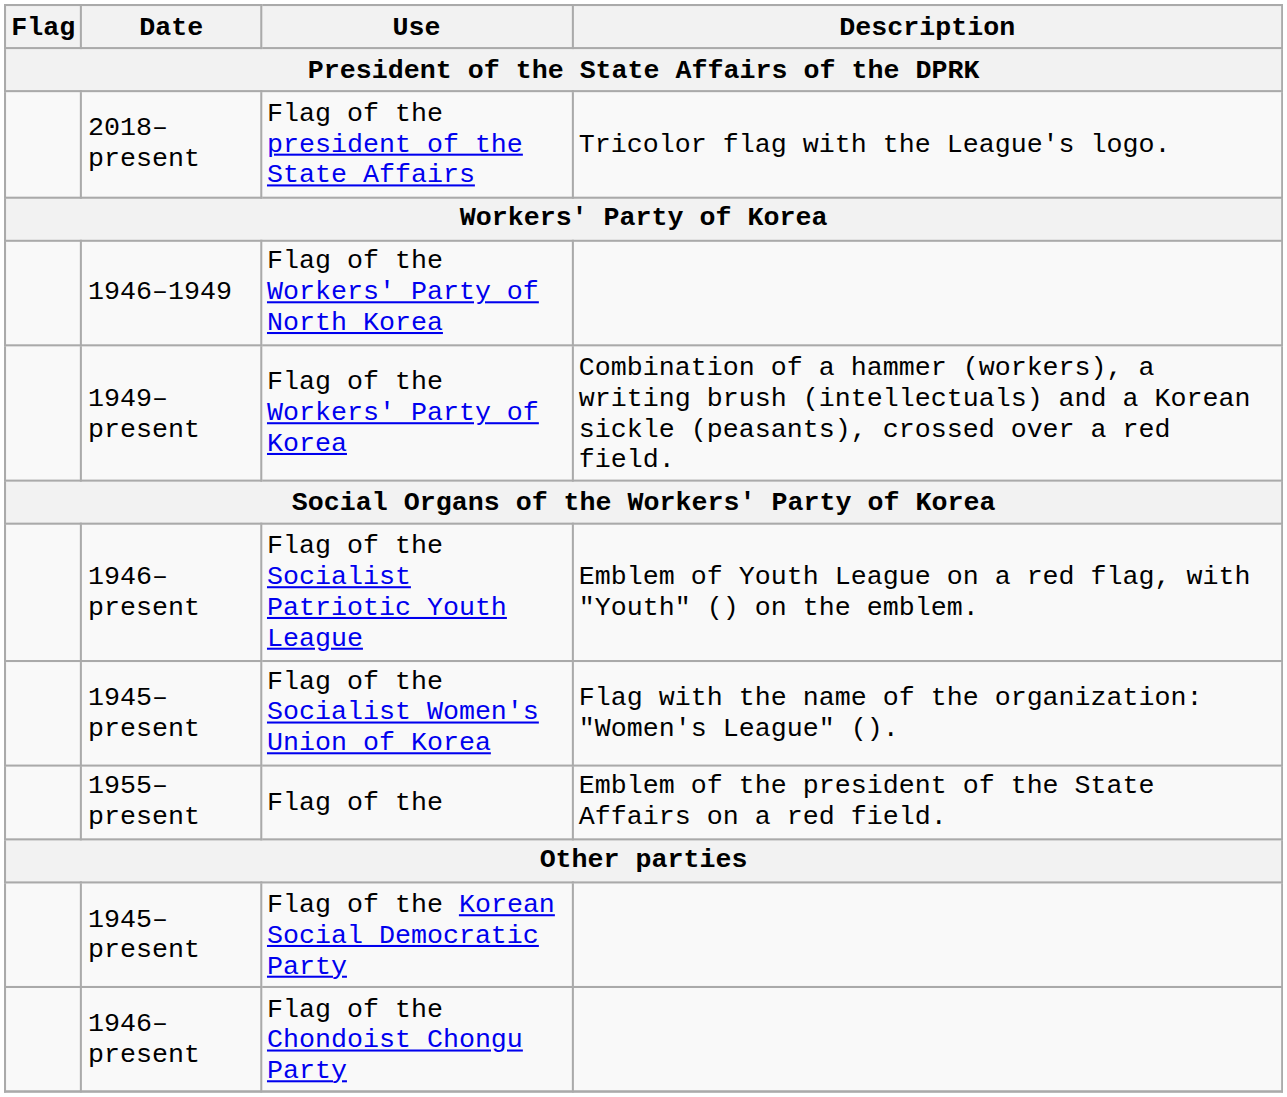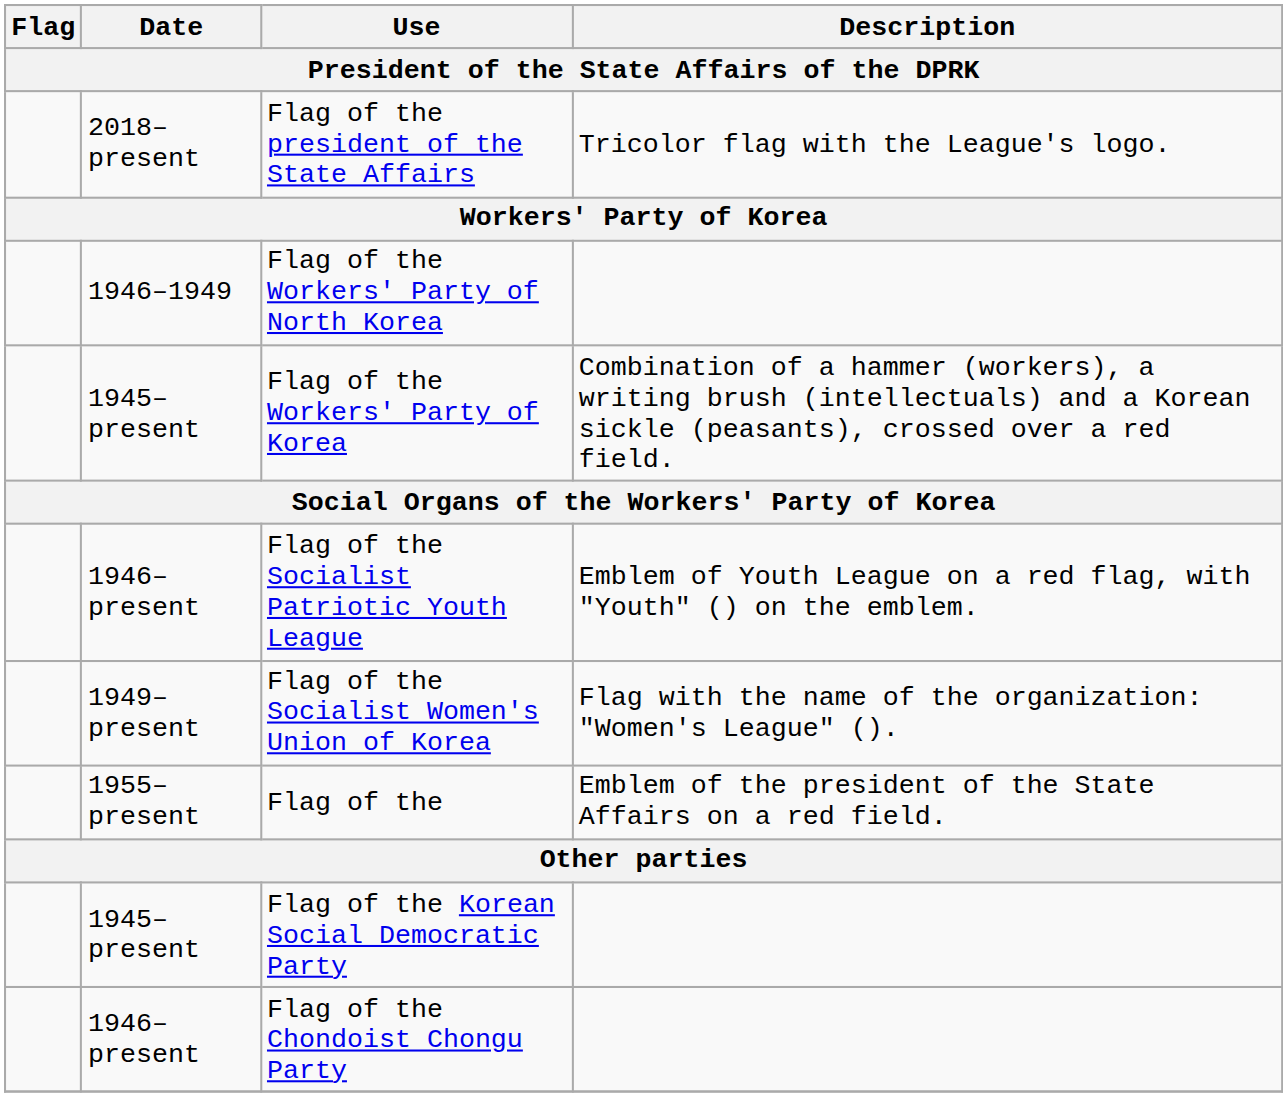 <table class="wikitable" style="width:100%">
 <tr>
 <th>Flag</th>
 <th width="110px">Date</th>
 <th width="220px">Use</th>
 <th style="min-width:340px">Description</th>
 </tr>
 <tr>
 <th colspan="4">President of the State Affairs of the DPRK</th>
 </tr>
 <tr>
 <td><br></td>
 <td>2018–present</td>
 <td>Flag of the <a href='#'>president of the State Affairs</a></td>
 <td>Tricolor flag with the League's logo.</td>
 </tr>
 <tr>
 <th colspan="4">Workers' Party of Korea</th>
 </tr>
 <tr>
 <td><br> </td>
 <td>1946–1949</td>
 <td>Flag of the <a href='#'>Workers' Party of North Korea</a></td>
 <td></td>
 </tr>
 <tr>
 <td><br></td>
-<td>1949–present</td>
+<td>1945–present</td>
 <td>Flag of the <a href='#'>Workers' Party of Korea</a></td>
 <td>Combination of a hammer (workers), a writing brush (intellectuals) and a Korean sickle (peasants), crossed over a red field.</td>
 </tr>
 <tr>
 <th colspan="4">Social Organs of the Workers' Party of Korea</th>
 </tr>
 <tr>
 <td><br></td>
 <td>1946–present</td>
 <td>Flag of the <a href='#'>Socialist Patriotic Youth League</a></td>
 <td>Emblem of Youth League on a red flag, with "Youth" () on the emblem.</td>
 </tr>
 <tr>
 <td><br></td>
-<td>1945–present</td>
+<td>1949–present</td>
 <td>Flag of the <a href='#'>Socialist Women's Union of Korea</a></td>
 <td>Flag with the name of the organization: "Women's League" ().</td>
 </tr>
 <tr>
 <td><br></td>
 <td>1955–present</td>
 <td>Flag of the </td>
 <td>Emblem of the president of the State Affairs on a red field. </td>
 </tr>
 <tr>
 <th colspan="4">Other parties</th>
 </tr>
 <tr>
 <td><br></td>
 <td>1945–present</td>
 <td>Flag of the <a href='#'>Korean Social Democratic Party</a></td>
 <td></td>
 </tr>
 <tr>
 <td><br></td>
 <td>1946–present</td>
 <td>Flag of the <a href='#'>Chondoist Chongu Party</a></td>
 <td></td>
 </tr>
 <tr>
 </tr>
 </table>
